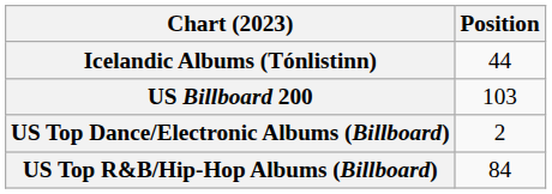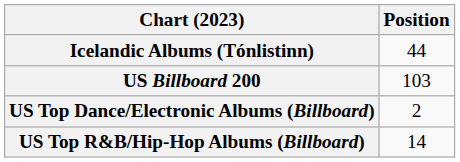 <table class="wikitable sortable plainrowheaders" style="text-align:center">
 <tr>
 <th scope="col">Chart (2023)</th>
 <th scope="col">Position</th>
 </tr>
 <tr>
 <th scope="row">Icelandic Albums (Tónlistinn)</th>
 <td>44</td>
 </tr>
 <tr>
 <th scope="row">US <em>Billboard</em> 200</th>
 <td>103</td>
 </tr>
 <tr>
 <th scope="row">US Top Dance/Electronic Albums (<em>Billboard</em>)</th>
 <td>2</td>
 </tr>
 <tr>
 <th scope="row">US Top R&B/Hip-Hop Albums (<em>Billboard</em>)</th>
-<td>84</td>
+<td>14</td>
 </tr>
 </table>
